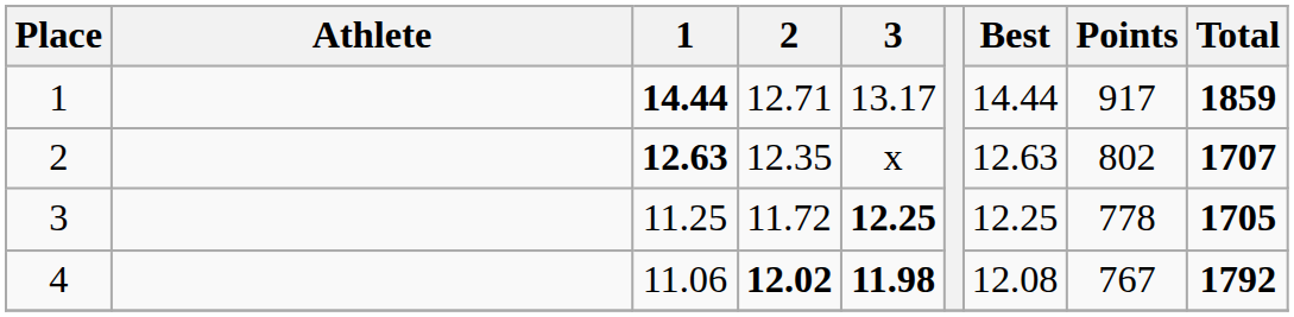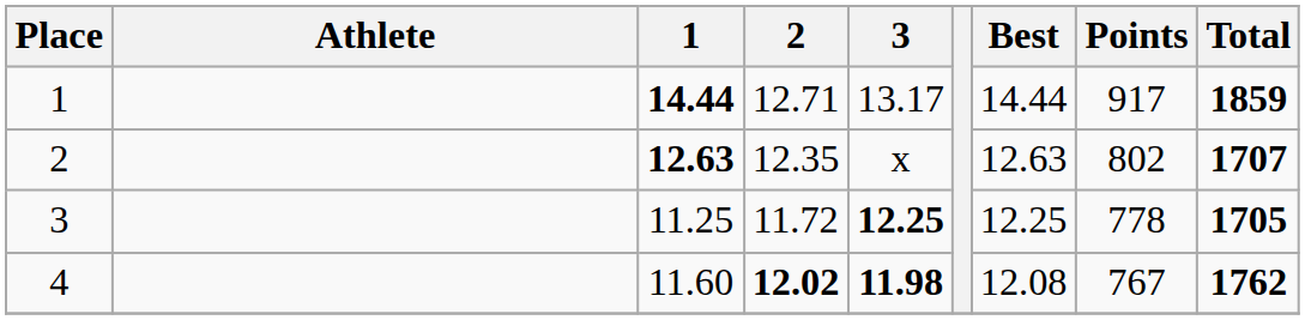 <table class="wikitable" style="text-align:center">
 <tr>
 <th>Place</th>
 <th width=210>Athlete</th>
 <th>1</th>
 <th>2</th>
 <th>3</th>
 <th rowspan=5></th>
 <th>Best</th>
 <th>Points</th>
 <th>Total</th>
 </tr>
 <tr>
 <td>1</td>
 <td align=left></td>
 <td><strong>14.44</strong></td>
 <td>12.71</td>
 <td>13.17</td>
 <td>14.44</td>
 <td>917</td>
 <td><strong>1859</strong></td>
 </tr>
 <tr>
 <td>2</td>
 <td align=left></td>
 <td><strong>12.63</strong></td>
 <td>12.35</td>
 <td>x</td>
 <td>12.63</td>
 <td>802</td>
 <td><strong>1707</strong></td>
 </tr>
 <tr>
 <td>3</td>
 <td align=left></td>
 <td>11.25</td>
 <td>11.72</td>
 <td><strong>12.25</strong></td>
 <td>12.25</td>
 <td>778</td>
 <td><strong>1705</strong></td>
 </tr>
 <tr>
 <td>4</td>
 <td align=left></td>
-<td>11.06</td>
+<td>11.60</td>
 <td><strong>12.02</strong></td>
 <td><strong>11.98</strong></td>
 <td>12.08</td>
 <td>767</td>
-<td><strong>1792</strong></td>
+<td><strong>1762</strong></td>
 </tr>
 <tr>
 </tr>
 </table>
